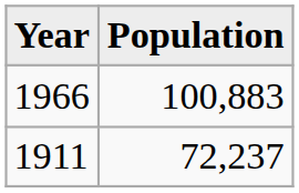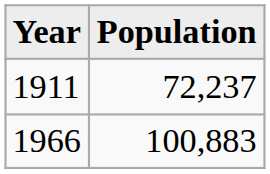 <table class="wikitable" style="float: right; margin-left: 10px">
 <tr>
 <th style="background:#ededed;">Year</th>
 <th style="background:#ededed;">Population</th>
 </tr>
 <tr>
+<td>1911</td>
+<td style="text-align:right;">72,237</td>
+</tr>
+<tr>
 <td>1966</td>
 <td style="text-align:right;">100,883</td>
 </tr>
-<tr>
-<td>1911</td>
-<td style="text-align:right;">72,237</td>
-</tr>
 </table>
